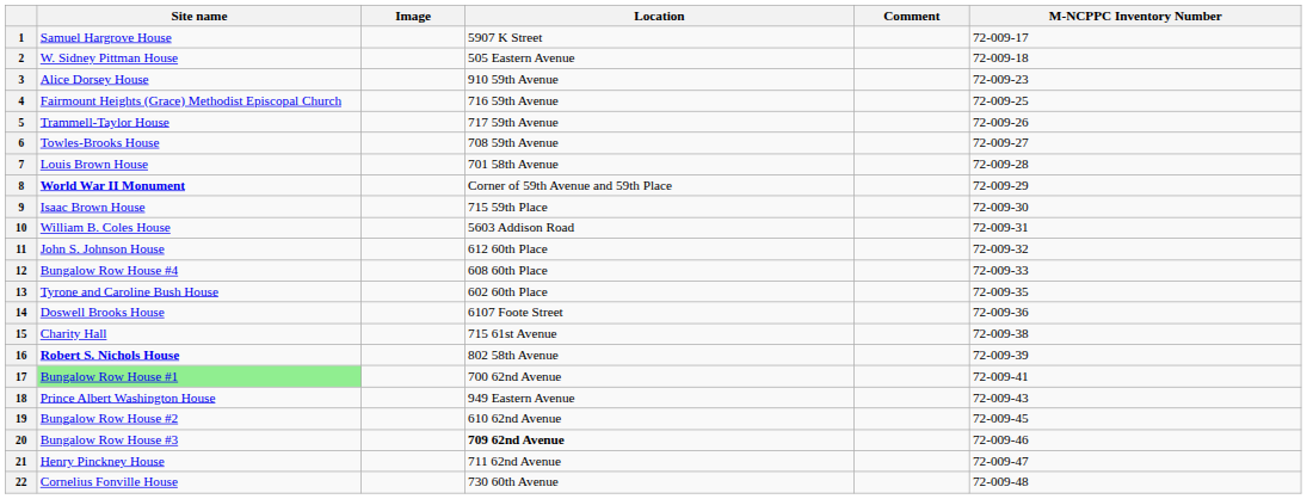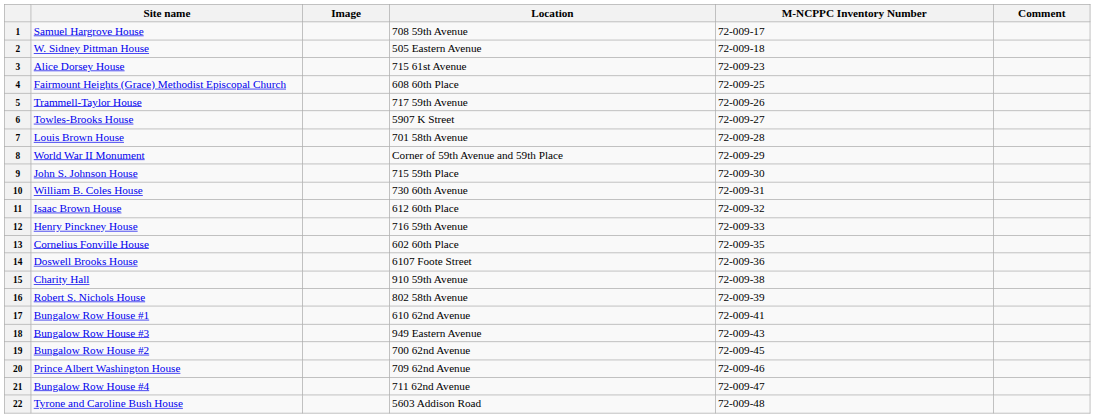 <table class="wikitable sortable" style="width:98%">
 <tr>
 <th></th>
 <th width = 25% ><strong>Site name</strong></th>
 <th width = 8% class="unsortable" ><strong>Image</strong></th>
 <th><strong>Location</strong></th>
+<th class="unsortable" ><strong>M-NCPPC Inventory Number</strong></th>
 <th class="unsortable" ><strong>Comment</strong></th>
-<th class="unsortable" ><strong>M-NCPPC Inventory Number</strong></th>
 </tr>
 <tr>
 <th><small>1</small></th>
 <td><a href='#'>Samuel Hargrove House</a></td>
 <td></td>
-<td>5907 K Street</td>
+<td>708 59th Avenue</td>
+<td>72-009-17</td>
 <td></td>
-<td>72-009-17</td>
 </tr>
 <tr>
 <th><small>2</small></th>
 <td><a href='#'>W. Sidney Pittman House</a></td>
 <td></td>
 <td>505 Eastern Avenue</td>
+<td>72-009-18</td>
 <td></td>
-<td>72-009-18</td>
 </tr>
 <tr>
 <th><small>3</small></th>
 <td><a href='#'>Alice Dorsey House</a></td>
 <td></td>
-<td>910 59th Avenue</td>
+<td>715 61st Avenue</td>
+<td>72-009-23</td>
 <td></td>
-<td>72-009-23</td>
 </tr>
 <tr>
 <th><small>4</small></th>
 <td><a href='#'>Fairmount Heights (Grace) Methodist Episcopal Church</a></td>
 <td></td>
-<td>716 59th Avenue</td>
+<td>608 60th Place</td>
+<td>72-009-25</td>
 <td></td>
-<td>72-009-25</td>
 </tr>
 <tr>
 <th><small>5</small></th>
 <td><a href='#'>Trammell-Taylor House</a></td>
 <td></td>
 <td>717 59th Avenue</td>
+<td>72-009-26</td>
 <td></td>
-<td>72-009-26</td>
 </tr>
 <tr>
 <th><small>6</small></th>
 <td><a href='#'>Towles-Brooks House</a></td>
 <td></td>
-<td>708 59th Avenue</td>
+<td>5907 K Street</td>
+<td>72-009-27</td>
 <td></td>
-<td>72-009-27</td>
 </tr>
 <tr>
 <th><small>7</small></th>
 <td><a href='#'>Louis Brown House</a></td>
 <td></td>
 <td>701 58th Avenue</td>
+<td>72-009-28</td>
 <td></td>
-<td>72-009-28</td>
 </tr>
 <tr>
 <th><small>8</small></th>
-<td><strong><a href='#'>World War II Monument</a></strong></td>
+<td><a href='#'>World War II Monument</a></td>
 <td></td>
 <td>Corner of 59th Avenue and 59th Place</td>
+<td>72-009-29</td>
 <td></td>
-<td>72-009-29</td>
 </tr>
 <tr>
 <th><small>9</small></th>
-<td><a href='#'>Isaac Brown House</a></td>
+<td><a href='#'>John S. Johnson House</a></td>
 <td></td>
 <td>715 59th Place</td>
+<td>72-009-30</td>
 <td></td>
-<td>72-009-30</td>
 </tr>
 <tr>
 <th><small>10</small></th>
 <td><a href='#'>William B. Coles House</a></td>
 <td></td>
-<td>5603 Addison Road</td>
+<td>730 60th Avenue</td>
+<td>72-009-31</td>
 <td></td>
-<td>72-009-31</td>
 </tr>
 <tr>
 <th><small>11</small></th>
-<td><a href='#'>John S. Johnson House</a></td>
+<td><a href='#'>Isaac Brown House</a></td>
 <td></td>
 <td>612 60th Place</td>
+<td>72-009-32</td>
 <td></td>
-<td>72-009-32</td>
 </tr>
 <tr>
 <th><small>12</small></th>
-<td><a href='#'>Bungalow Row House #4</a></td>
+<td><a href='#'>Henry Pinckney House</a></td>
 <td></td>
-<td>608 60th Place</td>
+<td>716 59th Avenue</td>
+<td>72-009-33</td>
 <td></td>
-<td>72-009-33</td>
 </tr>
 <tr>
 <th><small>13</small></th>
-<td><a href='#'>Tyrone and Caroline Bush House</a></td>
+<td><a href='#'>Cornelius Fonville House</a></td>
 <td></td>
 <td>602 60th Place</td>
+<td>72-009-35</td>
 <td></td>
-<td>72-009-35</td>
 </tr>
 <tr>
 <th><small>14</small></th>
 <td><a href='#'>Doswell Brooks House</a></td>
 <td></td>
 <td>6107 Foote Street</td>
+<td>72-009-36</td>
 <td></td>
-<td>72-009-36</td>
 </tr>
 <tr>
 <th><small>15</small></th>
 <td><a href='#'>Charity Hall</a></td>
 <td></td>
-<td>715 61st Avenue</td>
+<td>910 59th Avenue</td>
+<td>72-009-38</td>
 <td></td>
-<td>72-009-38</td>
 </tr>
 <tr>
 <th><small>16</small></th>
-<td><strong><a href='#'>Robert S. Nichols House</a></strong></td>
+<td><a href='#'>Robert S. Nichols House</a></td>
 <td></td>
 <td>802 58th Avenue</td>
+<td>72-009-39</td>
 <td></td>
-<td>72-009-39</td>
 </tr>
 <tr>
 <th><small>17</small></th>
-<td style="background: lightgreen;"><a href='#'>Bungalow Row House #1</a></td>
+<td><a href='#'>Bungalow Row House #1</a></td>
 <td></td>
-<td>700 62nd Avenue</td>
+<td>610 62nd Avenue</td>
+<td>72-009-41</td>
 <td></td>
-<td>72-009-41</td>
 </tr>
 <tr>
 <th><small>18</small></th>
-<td><a href='#'>Prince Albert Washington House</a></td>
+<td><a href='#'>Bungalow Row House #3</a></td>
 <td></td>
 <td>949 Eastern Avenue</td>
+<td>72-009-43</td>
 <td></td>
-<td>72-009-43</td>
 </tr>
 <tr>
 <th><small>19</small></th>
 <td><a href='#'>Bungalow Row House #2</a></td>
 <td></td>
-<td>610 62nd Avenue</td>
+<td>700 62nd Avenue</td>
+<td>72-009-45</td>
 <td></td>
-<td>72-009-45</td>
 </tr>
 <tr>
 <th><small>20</small></th>
-<td><a href='#'>Bungalow Row House #3</a></td>
+<td><a href='#'>Prince Albert Washington House</a></td>
 <td></td>
-<td><strong>709 62nd Avenue</strong></td>
+<td>709 62nd Avenue</td>
+<td>72-009-46</td>
 <td></td>
-<td>72-009-46</td>
 </tr>
 <tr>
 <th><small>21</small></th>
-<td><a href='#'>Henry Pinckney House</a></td>
+<td><a href='#'>Bungalow Row House #4</a></td>
 <td></td>
 <td>711 62nd Avenue</td>
+<td>72-009-47</td>
 <td></td>
-<td>72-009-47</td>
 </tr>
 <tr>
 <th><small>22</small></th>
-<td><a href='#'>Cornelius Fonville House</a></td>
+<td><a href='#'>Tyrone and Caroline Bush House</a></td>
 <td></td>
-<td>730 60th Avenue</td>
+<td>5603 Addison Road</td>
+<td>72-009-48</td>
 <td></td>
-<td>72-009-48</td>
 </tr>
 </table>
